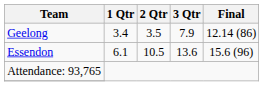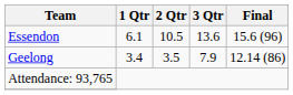 <table class="wikitable">
 <tr>
 <th>Team</th>
 <th>1 Qtr</th>
 <th>2 Qtr</th>
 <th>3 Qtr</th>
 <th>Final</th>
 </tr>
 <tr>
+<td><a href='#'>Essendon</a></td>
+<td align=center>6.1</td>
+<td align=center>10.5</td>
+<td align=center>13.6</td>
+<td align=center>15.6 (96)</td>
+</tr>
+<tr>
 <td><a href='#'>Geelong</a></td>
 <td align=center>3.4</td>
 <td align=center>3.5</td>
 <td align=center>7.9</td>
 <td align=center>12.14 (86)</td>
 </tr>
 <tr>
-<td><a href='#'>Essendon</a></td>
-<td align=center>6.1</td>
-<td align=center>10.5</td>
-<td align=center>13.6</td>
-<td align=center>15.6 (96)</td>
-</tr>
-<tr>
 <td align=center>Attendance: 93,765</td>
 </tr>
 <tr>
 </tr>
 </table>
